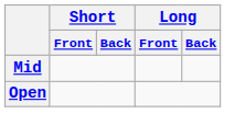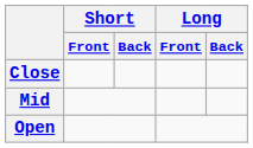 <table class="wikitable" style="text-align:center">
 <tr>
 <th rowspan="2"></th>
 <th colspan="2"><a href='#'>Short</a></th>
 <th colspan="2"><a href='#'>Long</a></th>
 </tr>
 <tr>
 <th><a href='#'><small>Front</small></a></th>
 <th><a href='#'><small>Back</small></a></th>
 <th><a href='#'><small>Front</small></a></th>
 <th><a href='#'><small>Back</small></a></th>
 </tr>
 <tr>
+<th><a href='#'>Close</a></th>
+<td></td>
+<td></td>
+<td></td>
+<td></td>
+</tr>
+<tr>
 <th><a href='#'>Mid</a></th>
 <td colspan="2"></td>
 <td></td>
 <td></td>
 </tr>
 <tr>
 <th><a href='#'>Open</a></th>
 <td colspan="2"></td>
 <td colspan="2"></td>
 </tr>
 </table>
